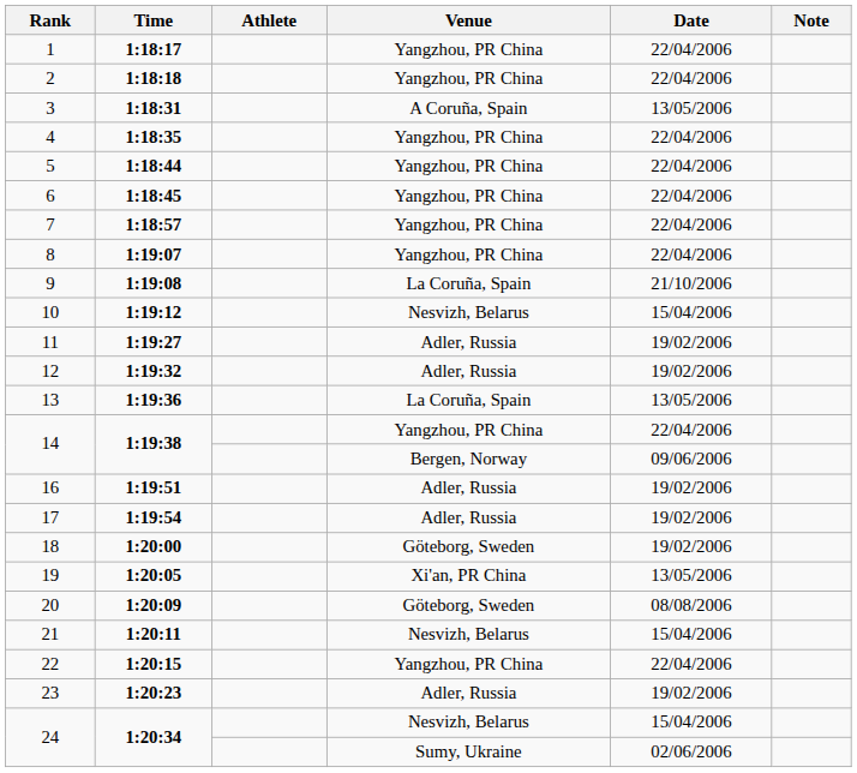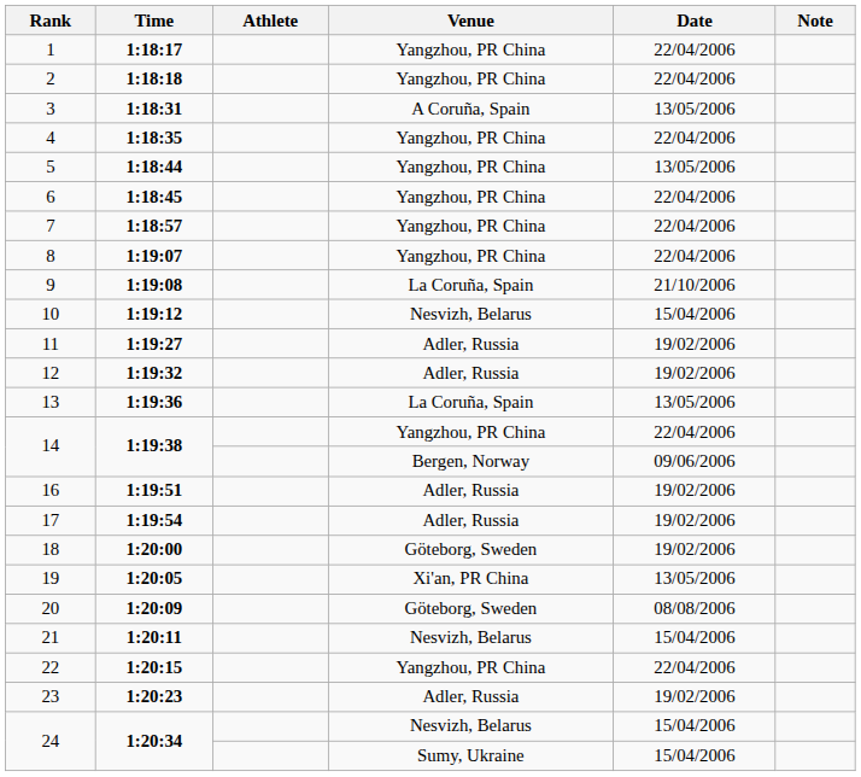 <table class="wikitable" style=" text-align:center; font-size:110%;" width="95%">
 <tr>
 <th>Rank</th>
 <th>Time</th>
 <th>Athlete</th>
 <th>Venue</th>
 <th>Date</th>
 <th>Note</th>
 </tr>
 <tr>
 <td>1</td>
 <td><strong>1:18:17</strong></td>
 <td align=left></td>
 <td>Yangzhou, PR China</td>
 <td>22/04/2006</td>
 <td></td>
 </tr>
 <tr>
 <td>2</td>
 <td><strong>1:18:18</strong></td>
 <td align=left></td>
 <td>Yangzhou, PR China</td>
 <td>22/04/2006</td>
 <td></td>
 </tr>
 <tr>
 <td>3</td>
 <td><strong>1:18:31</strong></td>
 <td align=left></td>
 <td>A Coruña, Spain</td>
 <td>13/05/2006</td>
 <td></td>
 </tr>
 <tr>
 <td>4</td>
 <td><strong>1:18:35</strong></td>
 <td align=left></td>
 <td>Yangzhou, PR China</td>
 <td>22/04/2006</td>
 <td></td>
 </tr>
 <tr>
 <td>5</td>
 <td><strong>1:18:44</strong></td>
 <td align=left></td>
 <td>Yangzhou, PR China</td>
-<td>22/04/2006</td>
+<td>13/05/2006</td>
 <td></td>
 </tr>
 <tr>
 <td>6</td>
 <td><strong>1:18:45</strong></td>
 <td align=left></td>
 <td>Yangzhou, PR China</td>
 <td>22/04/2006</td>
 <td></td>
 </tr>
 <tr>
 <td>7</td>
 <td><strong>1:18:57</strong></td>
 <td align=left></td>
 <td>Yangzhou, PR China</td>
 <td>22/04/2006</td>
 <td></td>
 </tr>
 <tr>
 <td>8</td>
 <td><strong>1:19:07</strong></td>
 <td align=left></td>
 <td>Yangzhou, PR China</td>
 <td>22/04/2006</td>
 <td></td>
 </tr>
 <tr>
 <td>9</td>
 <td><strong>1:19:08</strong></td>
 <td align=left></td>
 <td>La Coruña, Spain</td>
 <td>21/10/2006</td>
 <td></td>
 </tr>
 <tr>
 <td>10</td>
 <td><strong>1:19:12</strong></td>
 <td align=left></td>
 <td>Nesvizh, Belarus</td>
 <td>15/04/2006</td>
 <td></td>
 </tr>
 <tr>
 <td>11</td>
 <td><strong>1:19:27</strong></td>
 <td align=left></td>
 <td>Adler, Russia</td>
 <td>19/02/2006</td>
 <td></td>
 </tr>
 <tr>
 <td>12</td>
 <td><strong>1:19:32</strong></td>
 <td align=left></td>
 <td>Adler, Russia</td>
 <td>19/02/2006</td>
 <td></td>
 </tr>
 <tr>
 <td>13</td>
 <td><strong>1:19:36</strong></td>
 <td align=left></td>
 <td>La Coruña, Spain</td>
 <td>13/05/2006</td>
 <td></td>
 </tr>
 <tr>
 <td rowspan=2>14</td>
 <td rowspan=2><strong>1:19:38</strong></td>
 <td align=left></td>
 <td>Yangzhou, PR China</td>
 <td>22/04/2006</td>
 <td></td>
 </tr>
 <tr>
 <td align=left></td>
 <td>Bergen, Norway</td>
 <td>09/06/2006</td>
 <td></td>
 </tr>
 <tr>
 <td>16</td>
 <td><strong>1:19:51</strong></td>
 <td align=left></td>
 <td>Adler, Russia</td>
 <td>19/02/2006</td>
 <td></td>
 </tr>
 <tr>
 <td>17</td>
 <td><strong>1:19:54</strong></td>
 <td align=left></td>
 <td>Adler, Russia</td>
 <td>19/02/2006</td>
 <td></td>
 </tr>
 <tr>
 <td>18</td>
 <td><strong>1:20:00</strong></td>
 <td align=left></td>
 <td>Göteborg, Sweden</td>
 <td>19/02/2006</td>
 <td></td>
 </tr>
 <tr>
 <td>19</td>
 <td><strong>1:20:05</strong></td>
 <td align=left></td>
 <td>Xi'an, PR China</td>
 <td>13/05/2006</td>
 <td></td>
 </tr>
 <tr>
 <td>20</td>
 <td><strong>1:20:09</strong></td>
 <td align=left></td>
 <td>Göteborg, Sweden</td>
 <td>08/08/2006</td>
 <td></td>
 </tr>
 <tr>
 <td>21</td>
 <td><strong>1:20:11</strong></td>
 <td align=left></td>
 <td>Nesvizh, Belarus</td>
 <td>15/04/2006</td>
 <td></td>
 </tr>
 <tr>
 <td>22</td>
 <td><strong>1:20:15</strong></td>
 <td align=left></td>
 <td>Yangzhou, PR China</td>
 <td>22/04/2006</td>
 <td></td>
 </tr>
 <tr>
 <td>23</td>
 <td><strong>1:20:23</strong></td>
 <td align=left></td>
 <td>Adler, Russia</td>
 <td>19/02/2006</td>
 <td></td>
 </tr>
 <tr>
 <td rowspan=2>24</td>
 <td rowspan=2><strong>1:20:34</strong></td>
 <td align=left></td>
 <td>Nesvizh, Belarus</td>
 <td>15/04/2006</td>
 <td></td>
 </tr>
 <tr>
 <td align=left></td>
 <td>Sumy, Ukraine</td>
-<td>02/06/2006</td>
+<td>15/04/2006</td>
 <td></td>
 </tr>
 </table>
